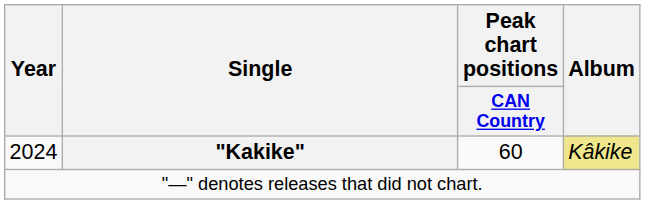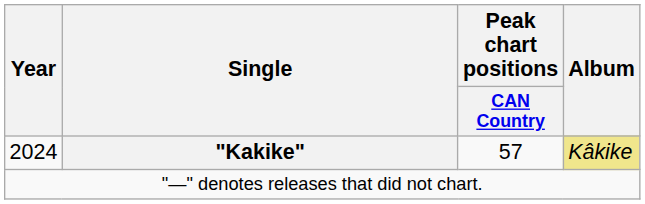 <table class="wikitable plainrowheaders" style="text-align:center;">
 <tr>
 <th rowspan="2">Year</th>
 <th rowspan="2" style="width:18em;">Single</th>
 <th colspan="1">Peak chart positions</th>
 <th rowspan="2">Album</th>
 </tr>
 <tr style="font-size:smaller;">
 <th style="width:4em;"><a href='#'>CAN Country</a><br></th>
 </tr>
 <tr>
 <td>2024</td>
 <th scope="row">"Kakike"</th>
-<td>60</td>
+<td>57</td>
 <td align="left" style="background: khaki;"><em>Kâkike</em></td>
 </tr>
 <tr>
 <td colspan="5" style="font-size:85%">"—" denotes releases that did not chart.</td>
 </tr>
 </table>
